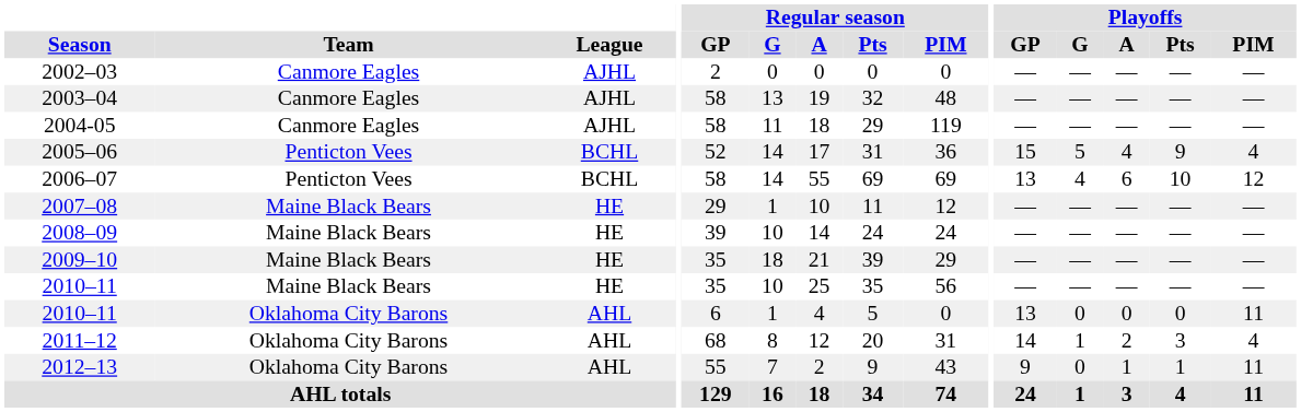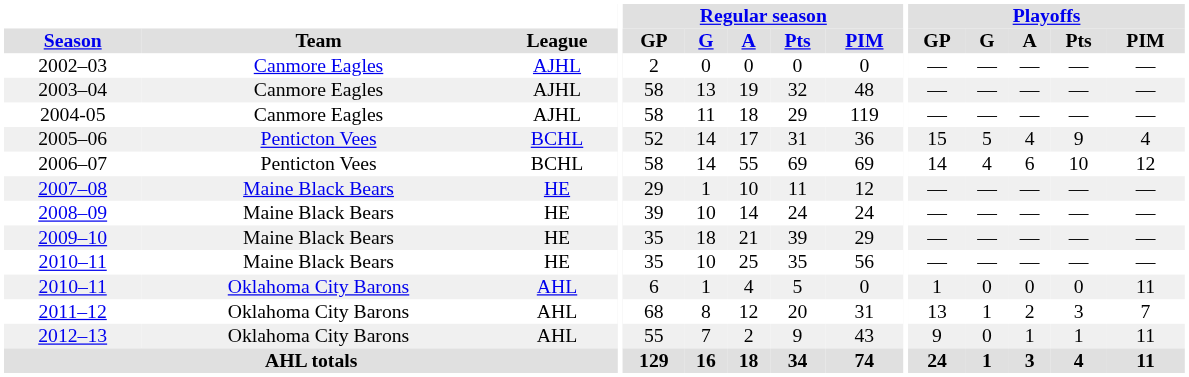 <table border="0" cellpadding="1" cellspacing="0" style="text-align:center; width:60em">
 <tr bgcolor="#e0e0e0">
 <th colspan="3" bgcolor="#ffffff"></th>
 <th rowspan="99" bgcolor="#ffffff"></th>
 <th colspan="5"><a href='#'>Regular season</a></th>
 <th rowspan="99" bgcolor="#ffffff"></th>
 <th colspan="5"><a href='#'>Playoffs</a></th>
 </tr>
 <tr bgcolor="#e0e0e0">
 <th><a href='#'>Season</a></th>
 <th>Team</th>
 <th>League</th>
 <th>GP</th>
 <th><a href='#'>G</a></th>
 <th><a href='#'>A</a></th>
 <th><a href='#'>Pts</a></th>
 <th><a href='#'>PIM</a></th>
 <th>GP</th>
 <th>G</th>
 <th>A</th>
 <th>Pts</th>
 <th>PIM</th>
 </tr>
 <tr ALIGN="center">
 <td>2002–03</td>
 <td><a href='#'>Canmore Eagles</a></td>
 <td><a href='#'>AJHL</a></td>
 <td>2</td>
 <td>0</td>
 <td>0</td>
 <td>0</td>
 <td>0</td>
 <td>—</td>
 <td>—</td>
 <td>—</td>
 <td>—</td>
 <td>—</td>
 </tr>
 <tr ALIGN="center" bgcolor="#f0f0f0">
 <td>2003–04</td>
 <td>Canmore Eagles</td>
 <td>AJHL</td>
 <td>58</td>
 <td>13</td>
 <td>19</td>
 <td>32</td>
 <td>48</td>
 <td>—</td>
 <td>—</td>
 <td>—</td>
 <td>—</td>
 <td>—</td>
 </tr>
 <tr ALIGN="center">
 <td>2004-05</td>
 <td>Canmore Eagles</td>
 <td>AJHL</td>
 <td>58</td>
 <td>11</td>
 <td>18</td>
 <td>29</td>
 <td>119</td>
 <td>—</td>
 <td>—</td>
 <td>—</td>
 <td>—</td>
 <td>—</td>
 </tr>
 <tr ALIGN="center" bgcolor="#f0f0f0">
 <td>2005–06</td>
 <td><a href='#'>Penticton Vees</a></td>
 <td><a href='#'>BCHL</a></td>
 <td>52</td>
 <td>14</td>
 <td>17</td>
 <td>31</td>
 <td>36</td>
 <td>15</td>
 <td>5</td>
 <td>4</td>
 <td>9</td>
 <td>4</td>
 </tr>
 <tr ALIGN="center">
 <td>2006–07</td>
 <td>Penticton Vees</td>
 <td>BCHL</td>
 <td>58</td>
 <td>14</td>
 <td>55</td>
 <td>69</td>
 <td>69</td>
-<td>13</td>
+<td>14</td>
 <td>4</td>
 <td>6</td>
 <td>10</td>
 <td>12</td>
 </tr>
 <tr ALIGN="center" bgcolor="#f0f0f0">
 <td><a href='#'>2007–08</a></td>
 <td><a href='#'>Maine Black Bears</a></td>
 <td><a href='#'>HE</a></td>
 <td>29</td>
 <td>1</td>
 <td>10</td>
 <td>11</td>
 <td>12</td>
 <td>—</td>
 <td>—</td>
 <td>—</td>
 <td>—</td>
 <td>—</td>
 </tr>
 <tr ALIGN="center">
 <td><a href='#'>2008–09</a></td>
 <td>Maine Black Bears</td>
 <td>HE</td>
 <td>39</td>
 <td>10</td>
 <td>14</td>
 <td>24</td>
 <td>24</td>
 <td>—</td>
 <td>—</td>
 <td>—</td>
 <td>—</td>
 <td>—</td>
 </tr>
 <tr ALIGN="center" bgcolor="#f0f0f0">
 <td><a href='#'>2009–10</a></td>
 <td>Maine Black Bears</td>
 <td>HE</td>
 <td>35</td>
 <td>18</td>
 <td>21</td>
 <td>39</td>
 <td>29</td>
 <td>—</td>
 <td>—</td>
 <td>—</td>
 <td>—</td>
 <td>—</td>
 </tr>
 <tr ALIGN="center">
 <td><a href='#'>2010–11</a></td>
 <td>Maine Black Bears</td>
 <td>HE</td>
 <td>35</td>
 <td>10</td>
 <td>25</td>
 <td>35</td>
 <td>56</td>
 <td>—</td>
 <td>—</td>
 <td>—</td>
 <td>—</td>
 <td>—</td>
 </tr>
 <tr ALIGN="center" bgcolor="#f0f0f0">
 <td><a href='#'>2010–11</a></td>
 <td><a href='#'>Oklahoma City Barons</a></td>
 <td><a href='#'>AHL</a></td>
 <td>6</td>
 <td>1</td>
 <td>4</td>
 <td>5</td>
 <td>0</td>
-<td>13</td>
+<td>1</td>
 <td>0</td>
 <td>0</td>
 <td>0</td>
 <td>11</td>
 </tr>
 <tr ALIGN="center">
 <td><a href='#'>2011–12</a></td>
 <td>Oklahoma City Barons</td>
 <td>AHL</td>
 <td>68</td>
 <td>8</td>
 <td>12</td>
 <td>20</td>
 <td>31</td>
-<td>14</td>
+<td>13</td>
 <td>1</td>
 <td>2</td>
 <td>3</td>
-<td>4</td>
+<td>7</td>
 </tr>
 <tr ALIGN="center" bgcolor="#f0f0f0">
 <td><a href='#'>2012–13</a></td>
 <td>Oklahoma City Barons</td>
 <td>AHL</td>
 <td>55</td>
 <td>7</td>
 <td>2</td>
 <td>9</td>
 <td>43</td>
 <td>9</td>
 <td>0</td>
 <td>1</td>
 <td>1</td>
 <td>11</td>
 </tr>
 <tr ALIGN="center" bgcolor="#e0e0e0">
 <th colspan="3">AHL totals</th>
 <th>129</th>
 <th>16</th>
 <th>18</th>
 <th>34</th>
 <th>74</th>
 <th>24</th>
 <th>1</th>
 <th>3</th>
 <th>4</th>
 <th>11</th>
 </tr>
 </table>
